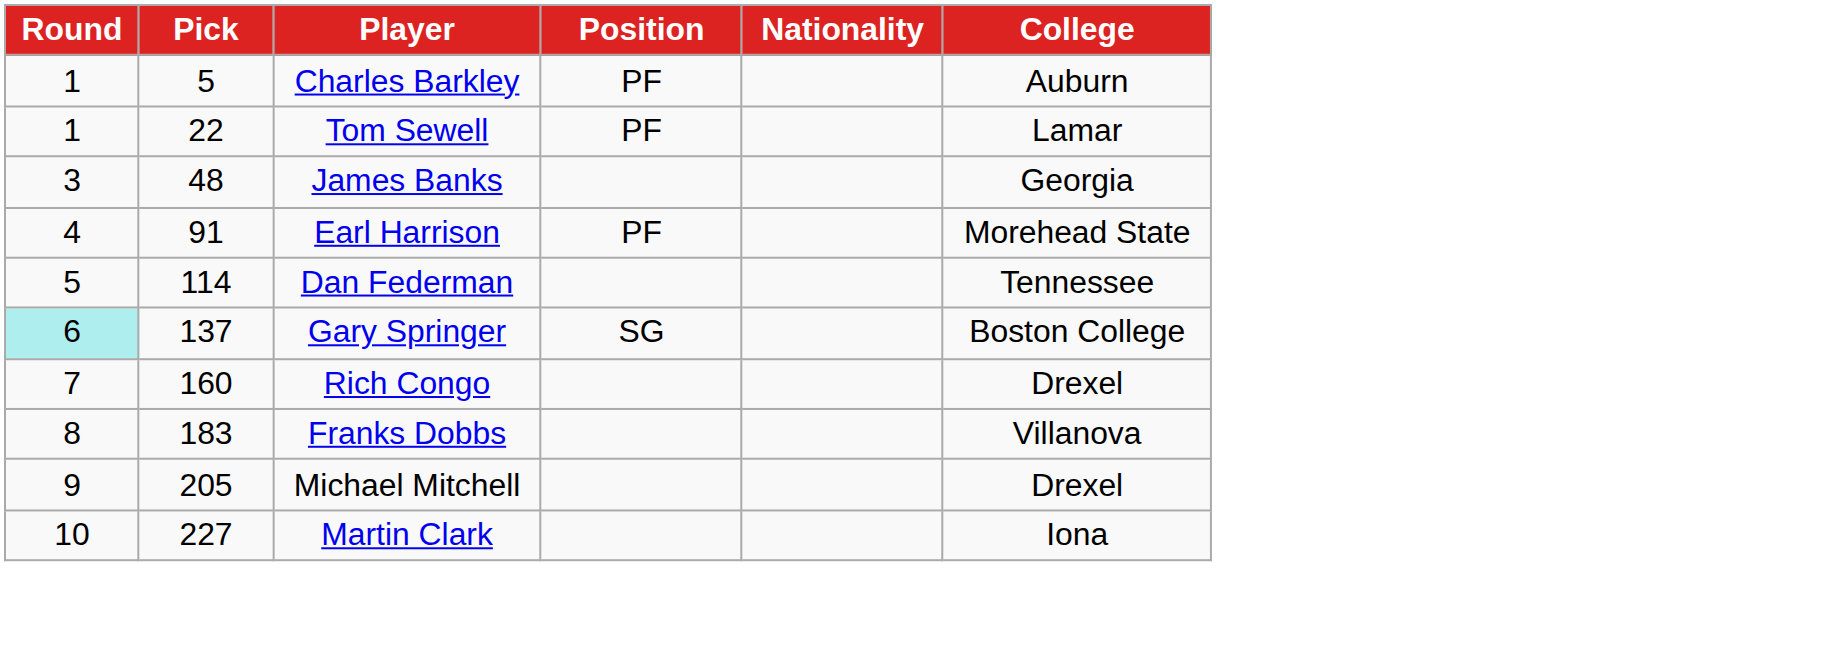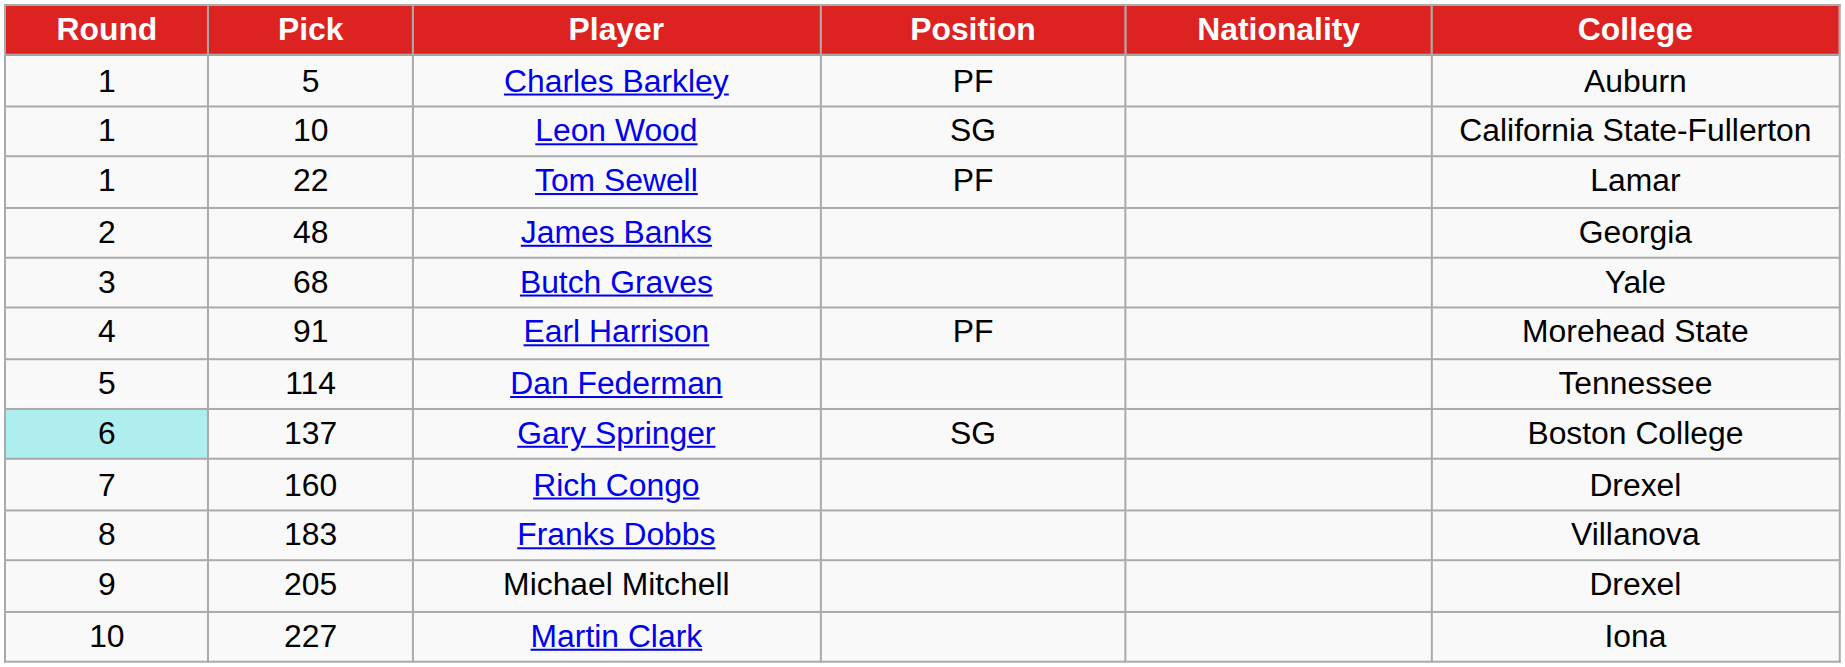 <table class="wikitable sortable sortable">
 <tr>
 <th style="background:#d22; color:#FFFFFF" width="10%">Round</th>
 <th style="background:#d22; color:#FFFFFF" width="10%">Pick</th>
 <th style="background:#d22; color:#FFFFFF" width="20%">Player</th>
 <th style="background:#d22; color:#FFFFFF" width="15%">Position</th>
 <th style="background:#d22; color:#FFFFFF" width="15%">Nationality</th>
 <th style="background:#d22; color:#FFFFFF" width="20%">College</th>
 </tr>
 <tr style="text-align: center">
 <td>1</td>
 <td>5</td>
 <td><a href='#'>Charles Barkley</a></td>
 <td>PF</td>
 <td></td>
 <td>Auburn</td>
 </tr>
 <tr style="text-align: center">
 <td>1</td>
+<td>10</td>
+<td><a href='#'>Leon Wood</a></td>
+<td>SG</td>
+<td></td>
+<td>California State-Fullerton</td>
+</tr>
+<tr style="text-align: center">
+<td>1</td>
 <td>22</td>
 <td><a href='#'>Tom Sewell</a></td>
 <td>PF</td>
 <td></td>
 <td>Lamar</td>
 </tr>
 <tr style="text-align: center">
-<td>3</td>
+<td>2</td>
 <td>48</td>
 <td><a href='#'>James Banks</a></td>
 <td></td>
 <td></td>
 <td>Georgia</td>
+</tr>
+<tr style="text-align: center">
+<td>3</td>
+<td>68</td>
+<td><a href='#'>Butch Graves</a></td>
+<td></td>
+<td></td>
+<td>Yale</td>
 </tr>
 <tr style="text-align: center">
 <td>4</td>
 <td>91</td>
 <td><a href='#'>Earl Harrison</a></td>
 <td>PF</td>
 <td></td>
 <td>Morehead State</td>
 </tr>
 <tr style="text-align: center">
 <td>5</td>
 <td>114</td>
 <td><a href='#'>Dan Federman</a></td>
 <td></td>
 <td></td>
 <td>Tennessee</td>
 </tr>
 <tr style="text-align: center">
 <td style="background: paleturquoise;">6</td>
 <td>137</td>
 <td><a href='#'>Gary Springer</a></td>
 <td>SG</td>
 <td></td>
 <td>Boston College</td>
 </tr>
 <tr style="text-align: center">
 <td>7</td>
 <td>160</td>
 <td><a href='#'>Rich Congo</a></td>
 <td></td>
 <td></td>
 <td>Drexel</td>
 </tr>
 <tr style="text-align: center">
 <td>8</td>
 <td>183</td>
 <td><a href='#'>Franks Dobbs</a></td>
 <td></td>
 <td></td>
 <td>Villanova</td>
 </tr>
 <tr style="text-align: center">
 <td>9</td>
 <td>205</td>
 <td>Michael Mitchell</td>
 <td></td>
 <td></td>
 <td>Drexel</td>
 </tr>
 <tr style="text-align: center">
 <td>10</td>
 <td>227</td>
 <td><a href='#'>Martin Clark</a></td>
 <td></td>
 <td></td>
 <td>Iona</td>
 </tr>
 </table>
